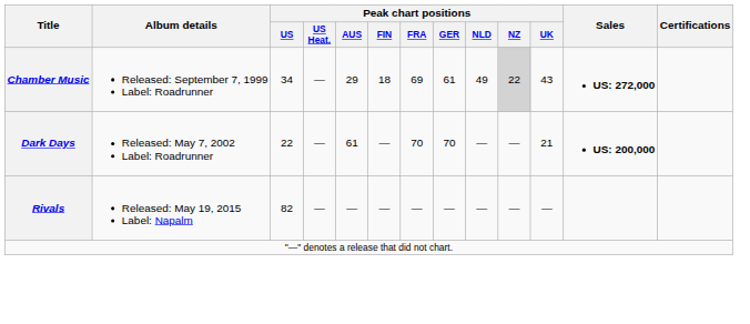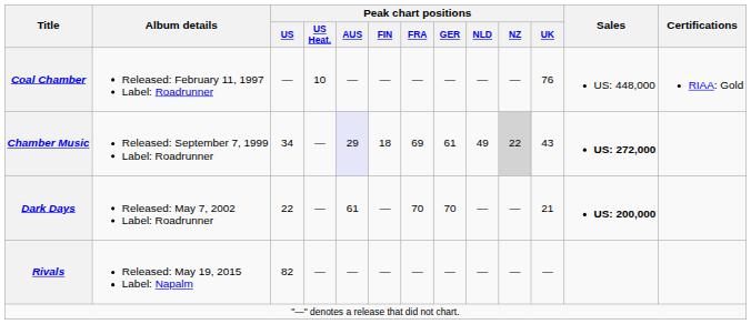 <table class="wikitable plainrowheaders">
 <tr>
 <th scope="col" rowspan="2">Title</th>
 <th scope="col" rowspan="2">Album details</th>
 <th scope="col" colspan="9">Peak chart positions</th>
 <th scope="col" rowspan="2">Sales</th>
 <th scope="col" rowspan="2">Certifications</th>
 </tr>
 <tr>
 <th scope="col" style="width:3em;font-size:85%"><a href='#'>US</a><br></th>
 <th style="width:3em;font-size:85%"><a href='#'>US<br>Heat.</a><br></th>
 <th scope="col" style="width:3em;font-size:85%"><a href='#'>AUS</a><br></th>
 <th scope="col" style="width:3em;font-size:85%"><a href='#'>FIN</a><br></th>
 <th scope="col" style="width:3em;font-size:85%"><a href='#'>FRA</a><br></th>
 <th scope="col" style="width:3em;font-size:85%"><a href='#'>GER</a><br></th>
 <th scope="col" style="width:3em;font-size:85%"><a href='#'>NLD</a><br></th>
 <th scope="col" style="width:3em;font-size:85%"><a href='#'>NZ</a><br></th>
 <th scope="col" style="width:3em;font-size:85%"><a href='#'>UK</a><br></th>
 </tr>
 <tr>
+<th scope="row"><em><a href='#'>Coal Chamber</a></em></th>
+<td><br><ul><li>Released: February 11, 1997</li><li>Label: <a href='#'>Roadrunner</a></li></ul></td>
+<td style="text-align:center;">—</td>
+<td style="text-align:center;">10</td>
+<td style="text-align:center;">—</td>
+<td style="text-align:center;">—</td>
+<td style="text-align:center;">—</td>
+<td style="text-align:center;">—</td>
+<td style="text-align:center;">—</td>
+<td style="text-align:center;">—</td>
+<td style="text-align:center;">76</td>
+<td><br><ul><li>US: 448,000</li></ul></td>
+<td><br><ul><li><a href='#'>RIAA</a>: Gold</li></ul></td>
+</tr>
+<tr>
 <th scope="row"><em><a href='#'>Chamber Music</a></em></th>
 <td><br><ul><li>Released: September 7, 1999</li><li>Label: Roadrunner</li></ul></td>
 <td style="text-align:center;">34</td>
 <td style="text-align:center;">—</td>
-<td style="text-align:center;">29</td>
+<td style="background: lavender; text-align:center;">29</td>
 <td style="text-align:center;">18</td>
 <td style="text-align:center;">69</td>
 <td style="text-align:center;">61</td>
 <td style="text-align:center;">49</td>
 <td style="background: lightgrey; text-align:center;">22</td>
 <td style="text-align:center;">43</td>
 <td><strong><br><ul><li>US: 272,000</li></ul></strong></td>
 <td></td>
 </tr>
 <tr>
 <th scope="row"><em><a href='#'>Dark Days</a></em></th>
 <td><br><ul><li>Released: May 7, 2002</li><li>Label: Roadrunner</li></ul></td>
 <td style="text-align:center;">22</td>
 <td style="text-align:center;">—</td>
 <td style="text-align:center;">61</td>
 <td style="text-align:center;">—</td>
 <td style="text-align:center;">70</td>
 <td style="text-align:center;">70</td>
 <td style="text-align:center;">—</td>
 <td style="text-align:center;">—</td>
 <td style="text-align:center;">21</td>
 <td><strong><br><ul><li>US: 200,000</li></ul></strong></td>
 <td></td>
 </tr>
 <tr>
 <th scope="row"><em><a href='#'>Rivals</a></em></th>
 <td><br><ul><li>Released: May 19, 2015</li><li>Label: <a href='#'>Napalm</a></li></ul></td>
 <td style="text-align:center;">82</td>
 <td style="text-align:center;">—</td>
 <td style="text-align:center;">—</td>
 <td style="text-align:center;">—</td>
 <td style="text-align:center;">—</td>
 <td style="text-align:center;">—</td>
 <td style="text-align:center;">—</td>
 <td style="text-align:center;">—</td>
 <td style="text-align:center;">—</td>
 <td></td>
 <td></td>
 </tr>
 <tr>
 <td colspan="13" style="text-align:center; font-size:85%">"—" denotes a release that did not chart.</td>
 </tr>
 </table>
